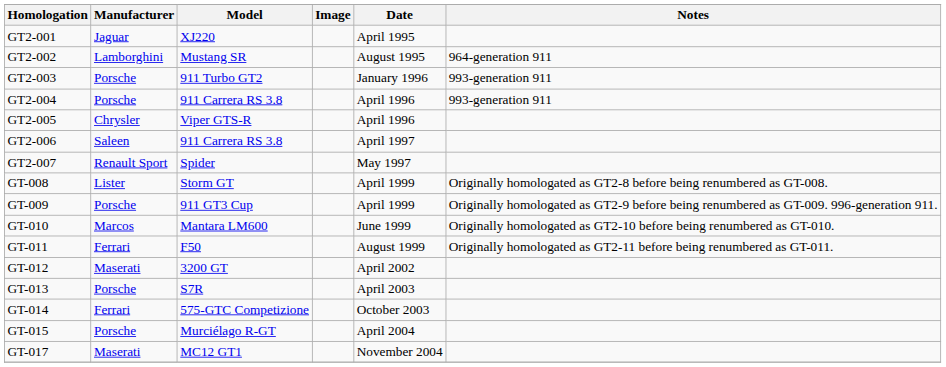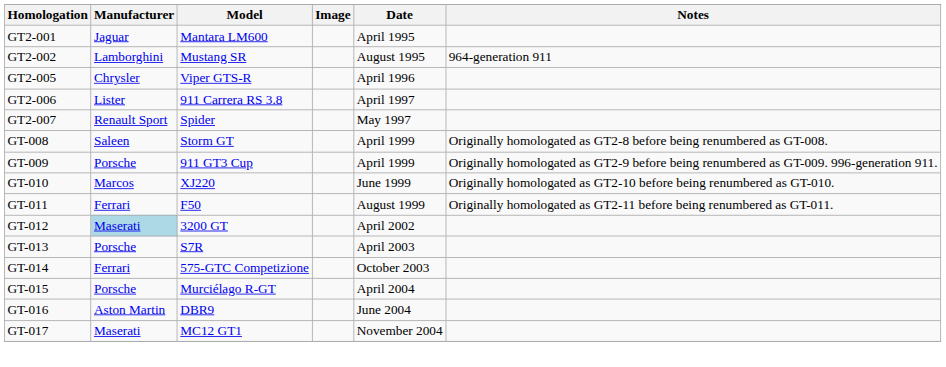 <table class="wikitable sortable" style="font-size=90%, border=1px">
 <tr>
 </tr>
 <tr>
 <th>Homologation</th>
 <th>Manufacturer</th>
 <th>Model</th>
 <th>Image</th>
 <th>Date</th>
 <th>Notes</th>
 </tr>
 <tr>
 <td>GT2-001</td>
 <td><a href='#'>Jaguar</a></td>
-<td><a href='#'>XJ220</a></td>
+<td><a href='#'>Mantara LM600</a></td>
 <td></td>
 <td>April 1995</td>
 <td></td>
 </tr>
 <tr>
 <td>GT2-002</td>
 <td><a href='#'>Lamborghini</a></td>
 <td><a href='#'>Mustang SR</a></td>
 <td></td>
 <td>August 1995</td>
 <td>964-generation 911</td>
 </tr>
 <tr>
-<td>GT2-003</td>
-<td><a href='#'>Porsche</a></td>
-<td><a href='#'>911 Turbo GT2</a></td>
-<td></td>
-<td>January 1996</td>
-<td>993-generation 911</td>
-</tr>
-<tr>
-<td>GT2-004</td>
-<td><a href='#'>Porsche</a></td>
-<td><a href='#'>911 Carrera RS 3.8</a></td>
-<td></td>
-<td>April 1996</td>
-<td>993-generation 911</td>
-</tr>
-<tr>
 <td>GT2-005</td>
 <td><a href='#'>Chrysler</a></td>
 <td><a href='#'>Viper GTS-R</a></td>
 <td></td>
 <td>April 1996</td>
 <td></td>
 </tr>
 <tr>
 <td>GT2-006</td>
-<td><a href='#'>Saleen</a></td>
+<td><a href='#'>Lister</a></td>
 <td><a href='#'>911 Carrera RS 3.8</a></td>
 <td></td>
 <td>April 1997</td>
 <td></td>
 </tr>
 <tr>
 <td>GT2-007</td>
 <td><a href='#'>Renault Sport</a></td>
 <td><a href='#'>Spider</a></td>
 <td></td>
 <td>May 1997</td>
 <td></td>
 </tr>
 <tr>
 <td>GT-008</td>
-<td><a href='#'>Lister</a></td>
+<td><a href='#'>Saleen</a></td>
 <td><a href='#'>Storm GT</a></td>
 <td></td>
 <td>April 1999</td>
 <td>Originally homologated as GT2-8 before being renumbered as GT-008.</td>
 </tr>
 <tr>
 <td>GT-009</td>
 <td><a href='#'>Porsche</a></td>
 <td><a href='#'>911 GT3 Cup</a></td>
 <td></td>
 <td>April 1999</td>
 <td>Originally homologated as GT2-9 before being renumbered as GT-009.  996-generation 911.</td>
 </tr>
 <tr>
 <td>GT-010</td>
 <td><a href='#'>Marcos</a></td>
-<td><a href='#'>Mantara LM600</a></td>
+<td><a href='#'>XJ220</a></td>
 <td></td>
 <td>June 1999</td>
 <td>Originally homologated as GT2-10 before being renumbered as GT-010.</td>
 </tr>
 <tr>
 <td>GT-011</td>
 <td><a href='#'>Ferrari</a></td>
 <td><a href='#'>F50</a></td>
 <td></td>
 <td>August 1999</td>
 <td>Originally homologated as GT2-11 before being renumbered as GT-011.</td>
 </tr>
 <tr>
 <td>GT-012</td>
-<td><a href='#'>Maserati</a></td>
+<td style="background: lightblue;"><a href='#'>Maserati</a></td>
 <td><a href='#'>3200 GT</a></td>
 <td></td>
 <td>April 2002</td>
 <td></td>
 </tr>
 <tr>
 <td>GT-013</td>
 <td><a href='#'>Porsche</a></td>
 <td><a href='#'>S7R</a></td>
 <td></td>
 <td>April 2003</td>
 <td></td>
 </tr>
 <tr>
 <td>GT-014</td>
 <td><a href='#'>Ferrari</a></td>
 <td><a href='#'>575-GTC Competizione</a></td>
 <td></td>
 <td>October 2003</td>
 <td></td>
 </tr>
 <tr>
 <td>GT-015</td>
 <td><a href='#'>Porsche</a></td>
 <td><a href='#'>Murciélago R-GT</a></td>
 <td></td>
 <td>April 2004</td>
 <td></td>
 </tr>
 <tr>
+<td>GT-016</td>
+<td><a href='#'>Aston Martin</a></td>
+<td><a href='#'>DBR9</a></td>
+<td></td>
+<td>June 2004</td>
+<td></td>
+</tr>
+<tr>
 <td>GT-017</td>
 <td><a href='#'>Maserati</a></td>
 <td><a href='#'>MC12 GT1</a></td>
 <td></td>
 <td>November 2004</td>
 <td></td>
 </tr>
 <tr>
 </tr>
 </table>
